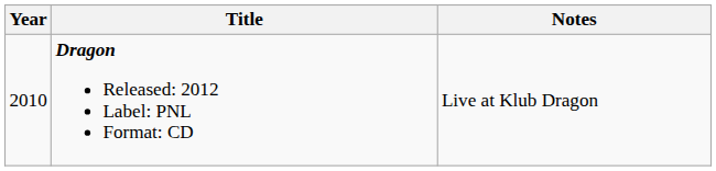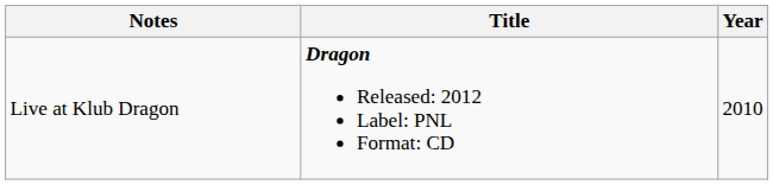 <table class="wikitable">
 <tr>
+<th style="width:225px;">Notes</th>
+<th style="width:225px;">Title</th>
 <th>Year</th>
-<th style="width:225px;">Title</th>
-<th style="width:225px;">Notes</th>
 </tr>
 <tr>
+<td>Live at Klub Dragon</td>
+<td style="width:20em"><strong><em>Dragon</em></strong><br><ul><li>Released: 2012</li><li>Label: PNL </li><li>Format: CD</li></ul></td>
 <td>2010</td>
-<td style="width:20em"><strong><em>Dragon</em></strong><br><ul><li>Released: 2012</li><li>Label: PNL </li><li>Format: CD</li></ul></td>
-<td>Live at Klub Dragon</td>
 </tr>
 </table>
